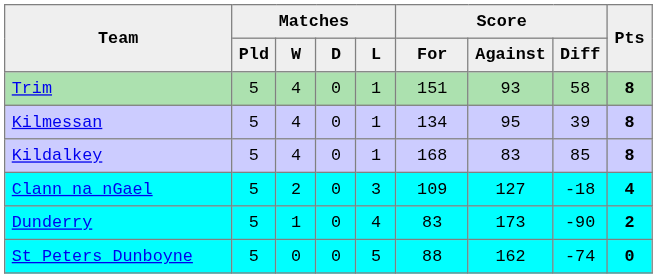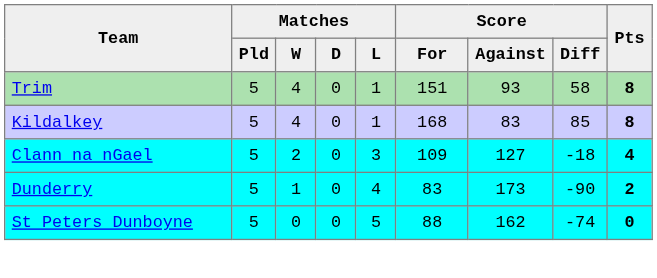 <table style=border-collapse:collapse border=1 cellspacing=0 cellpadding=5>
 <tr align=center bgcolor=#efefef>
 <th rowspan=2 width=165>Team</th>
 <th colspan=4>Matches</th>
 <th colspan=3>Score</th>
 <th rowspan=2width=20>Pts</th>
 </tr>
 <tr align=center bgcolor=#efefef>
 <th width=20>Pld</th>
 <th width=20>W</th>
 <th width=20>D</th>
 <th width=20>L</th>
 <th width=45>For</th>
 <th width=45>Against</th>
 <th width=30>Diff</th>
 </tr>
 <tr align=center style="background:#ACE1AF;">
 <td style="text-align:left;"><a href='#'>Trim</a></td>
 <td>5</td>
 <td>4</td>
 <td>0</td>
 <td>1</td>
 <td>151</td>
 <td>93</td>
 <td>58</td>
-<td><strong>8</strong></td>
-</tr>
-<tr align=center style="background:#ccccff;">
-<td style="text-align:left;"><a href='#'>Kilmessan</a></td>
-<td>5</td>
-<td>4</td>
-<td>0</td>
-<td>1</td>
-<td>134</td>
-<td>95</td>
-<td>39</td>
 <td><strong>8</strong></td>
 </tr>
 <tr align=center style="background:#ccccff;">
 <td style="text-align:left;"><a href='#'>Kildalkey</a></td>
 <td>5</td>
 <td>4</td>
 <td>0</td>
 <td>1</td>
 <td>168</td>
 <td>83</td>
 <td>85</td>
 <td><strong>8</strong></td>
 </tr>
 <tr align=center style="background:#00FFFF;">
 <td style="text-align:left;"><a href='#'>Clann na nGael</a></td>
 <td>5</td>
 <td>2</td>
 <td>0</td>
 <td>3</td>
 <td>109</td>
 <td>127</td>
 <td>-18</td>
 <td><strong>4</strong></td>
 </tr>
 <tr align=center style="background:#00FFFF;">
 <td style="text-align:left;"><a href='#'>Dunderry</a></td>
 <td>5</td>
 <td>1</td>
 <td>0</td>
 <td>4</td>
 <td>83</td>
 <td>173</td>
 <td>-90</td>
 <td><strong>2</strong></td>
 </tr>
 <tr align=center style="background:#00FFFF;">
 <td style="text-align:left;"><a href='#'>St Peters Dunboyne</a></td>
 <td>5</td>
 <td>0</td>
 <td>0</td>
 <td>5</td>
 <td>88</td>
 <td>162</td>
 <td>-74</td>
 <td><strong>0</strong></td>
 </tr>
 </table>
